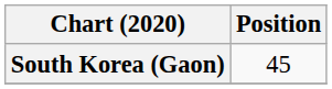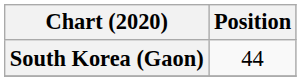 <table class="wikitable plainrowheaders" style="text-align:center">
 <tr>
 <th scope="col">Chart (2020)</th>
 <th scope="col">Position</th>
 </tr>
 <tr>
 <th scope="row">South Korea (Gaon)</th>
-<td>45</td>
+<td>44</td>
 </tr>
 <tr>
 </tr>
 </table>
